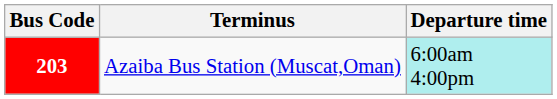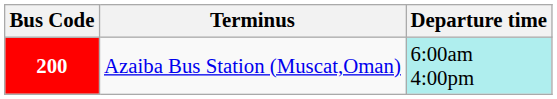 <table class="wikitable">
 <tr>
 <th>Bus Code</th>
 <th>Terminus</th>
 <th>Departure time</th>
 </tr>
 <tr align="left">
-<td style="background:red;color:white" align="center"><strong>203</strong></td>
+<td style="background:red;color:white" align="center"><strong>200</strong></td>
 <td><a href='#'>Azaiba Bus Station (Muscat,Oman)</a></td>
 <td style="background: paleturquoise;">6:00am <br>4:00pm</td>
 </tr>
 </table>
